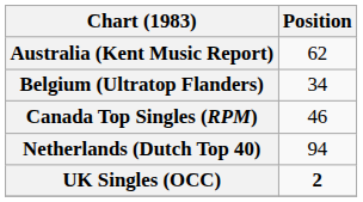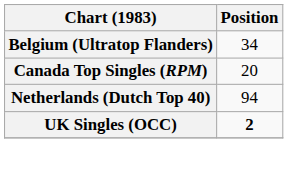 <table class="wikitable sortable plainrowheaders" style="text-align:center">
 <tr>
 <th>Chart (1983)</th>
 <th>Position</th>
-</tr>
-<tr>
-<th scope="row">Australia (Kent Music Report)</th>
-<td>62</td>
 </tr>
 <tr>
 <th scope="row">Belgium (Ultratop Flanders)</th>
 <td>34</td>
 </tr>
 <tr>
 <th scope="row">Canada Top Singles (<em>RPM</em>)</th>
-<td>46</td>
+<td>20</td>
 </tr>
 <tr>
 <th scope="row">Netherlands (Dutch Top 40)</th>
 <td>94</td>
 </tr>
 <tr>
 <th scope="row">UK Singles (OCC)</th>
 <td><strong>2</strong></td>
 </tr>
 <tr>
 </tr>
 </table>
